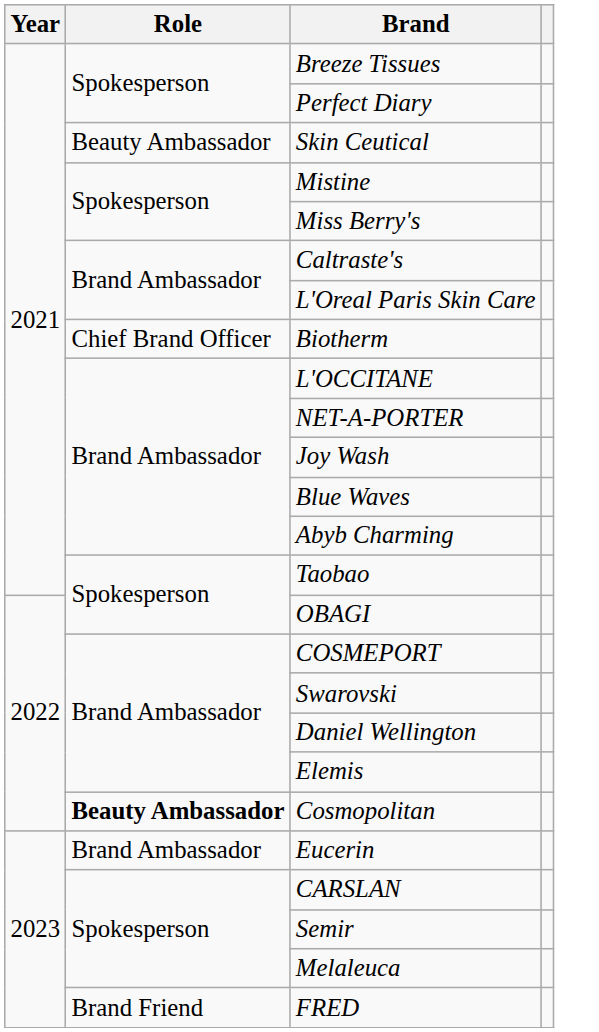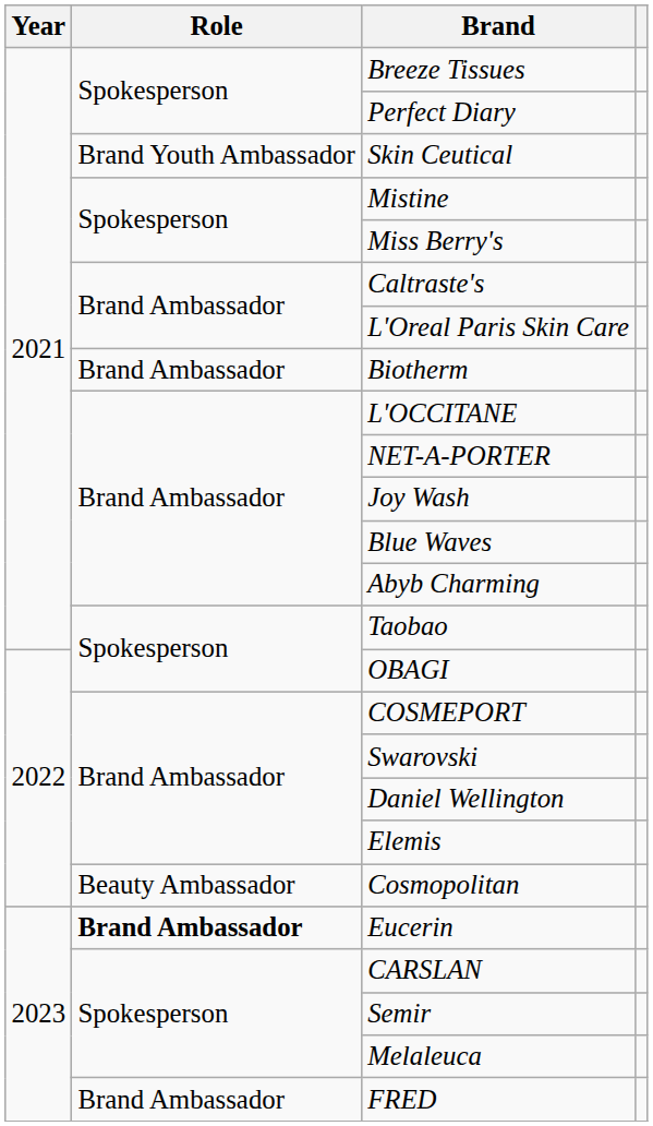 <table class="wikitable">
 <tr>
 <th>Year</th>
 <th>Role</th>
 <th>Brand</th>
 <th class="unsortable"></th>
 </tr>
 <tr>
 <td rowspan="14">2021</td>
 <td rowspan="2">Spokesperson</td>
 <td><em>Breeze Tissues</em></td>
 <td></td>
 </tr>
 <tr>
 <td><em>Perfect Diary</em></td>
 <td></td>
 </tr>
 <tr>
-<td>Beauty Ambassador</td>
+<td>Brand Youth Ambassador</td>
 <td><em>Skin Ceutical</em></td>
 <td></td>
 </tr>
 <tr>
 <td rowspan="2">Spokesperson</td>
 <td><em>Mistine</em></td>
 <td></td>
 </tr>
 <tr>
 <td><em>Miss Berry's</em></td>
 <td></td>
 </tr>
 <tr>
 <td rowspan="2">Brand Ambassador</td>
 <td><em>Caltraste's</em></td>
 <td></td>
 </tr>
 <tr>
 <td><em>L'Oreal Paris Skin Care</em></td>
 <td></td>
 </tr>
 <tr>
-<td>Chief Brand Officer</td>
+<td>Brand Ambassador</td>
 <td><em>Biotherm</em></td>
 <td></td>
 </tr>
 <tr>
 <td rowspan="5">Brand Ambassador</td>
 <td><em>L'OCCITANE</em></td>
 <td></td>
 </tr>
 <tr>
 <td><em>NET-A-PORTER</em></td>
 <td></td>
 </tr>
 <tr>
 <td><em>Joy Wash</em></td>
 <td></td>
 </tr>
 <tr>
 <td><em>Blue Waves</em></td>
 <td></td>
 </tr>
 <tr>
 <td><em>Abyb Charming</em></td>
 <td></td>
 </tr>
 <tr>
 <td rowspan="2">Spokesperson</td>
 <td><em>Taobao</em></td>
 <td></td>
 </tr>
 <tr>
 <td rowspan="6">2022</td>
 <td><em>OBAGI</em></td>
 <td></td>
 </tr>
 <tr |>
 <td rowspan="4">Brand Ambassador</td>
 <td><em>COSMEPORT</em></td>
 <td></td>
 </tr>
 <tr>
 <td><em>Swarovski</em></td>
 <td></td>
 </tr>
 <tr>
 <td><em>Daniel Wellington</em></td>
 <td></td>
 </tr>
 <tr>
 <td><em>Elemis</em></td>
 <td></td>
 </tr>
 <tr>
-<td><strong>Beauty Ambassador</strong></td>
+<td>Beauty Ambassador</td>
 <td><em>Cosmopolitan</em></td>
 <td></td>
 </tr>
 <tr>
 <td rowspan="5">2023</td>
-<td>Brand Ambassador</td>
+<td><strong>Brand Ambassador</strong></td>
 <td><em>Eucerin</em></td>
 <td></td>
 </tr>
 <tr>
 <td rowspan="3">Spokesperson</td>
 <td><em>CARSLAN</em></td>
 <td></td>
 </tr>
 <tr>
 <td><em>Semir</em></td>
 <td></td>
 </tr>
 <tr>
 <td><em>Melaleuca</em></td>
 <td></td>
 </tr>
 <tr>
-<td>Brand Friend</td>
+<td>Brand Ambassador</td>
 <td><em>FRED</em></td>
 <td></td>
 </tr>
 <tr>
 </tr>
 </table>
